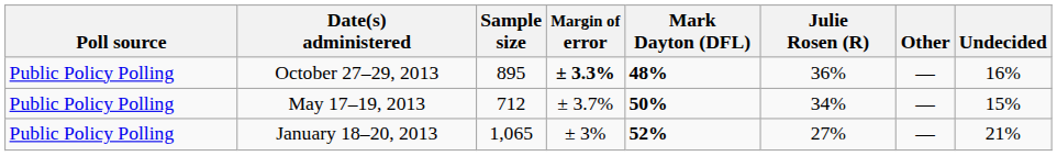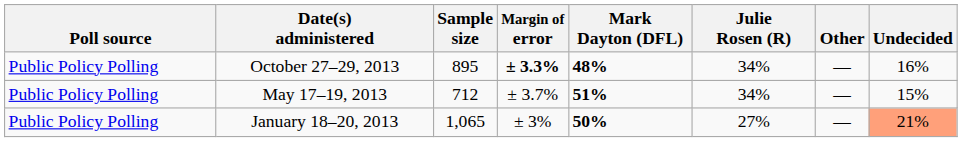 <table class="wikitable">
 <tr valign= bottom>
 <th style="width:185px;">Poll source</th>
 <th style="width:190px;">Date(s)<br>administered</th>
 <th class=small>Sample<br>size</th>
 <th><small>Margin of</small><br>error</th>
 <th style="width:105px;">Mark<br>Dayton (DFL)</th>
 <th style="width:105px;">Julie<br>Rosen (R)</th>
 <th style="width:40px;">Other</th>
 <th style="width:40px;">Undecided</th>
 </tr>
 <tr>
 <td><a href='#'>Public Policy Polling</a></td>
 <td align=center>October 27–29, 2013</td>
 <td align=center>895</td>
 <td align=center><strong>± 3.3%</strong></td>
 <td><strong>48%</strong></td>
-<td align=center>36%</td>
+<td align=center>34%</td>
 <td align=center>—</td>
 <td align=center>16%</td>
 </tr>
 <tr>
 <td><a href='#'>Public Policy Polling</a></td>
 <td align=center>May 17–19, 2013</td>
 <td align=center>712</td>
 <td align=center>± 3.7%</td>
-<td><strong>50%</strong></td>
+<td><strong>51%</strong></td>
 <td align=center>34%</td>
 <td align=center>—</td>
 <td align=center>15%</td>
 </tr>
 <tr>
 <td><a href='#'>Public Policy Polling</a></td>
 <td align=center>January 18–20, 2013</td>
 <td align=center>1,065</td>
 <td align=center>± 3%</td>
-<td><strong>52%</strong></td>
+<td><strong>50%</strong></td>
 <td align=center>27%</td>
 <td align=center>—</td>
-<td align=center>21%</td>
+<td align=center style="background: lightsalmon;">21%</td>
 </tr>
 </table>
